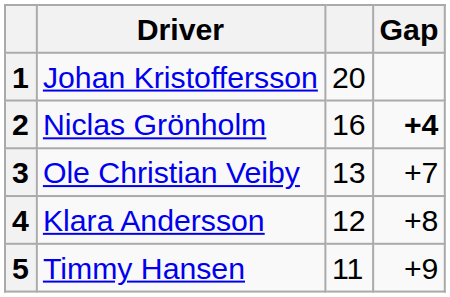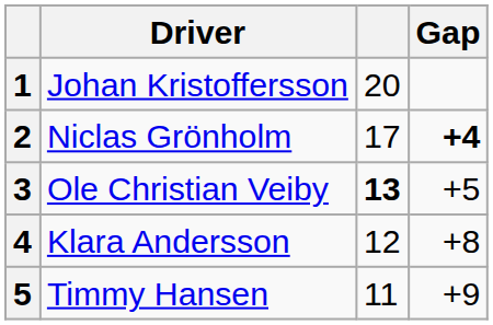 <table class="wikitable" style="font-size: 95%;">
 <tr>
 <th></th>
 <th>Driver</th>
 <th></th>
 <th>Gap</th>
 </tr>
 <tr>
 <th>1</th>
 <td> <a href='#'>Johan Kristoffersson</a></td>
 <td>20</td>
 <td></td>
 </tr>
 <tr>
 <th>2</th>
 <td> <a href='#'>Niclas Grönholm</a></td>
-<td>16</td>
+<td>17</td>
 <td align="right"><strong>+4</strong></td>
 </tr>
 <tr>
 <th>3</th>
 <td> <a href='#'>Ole Christian Veiby</a></td>
-<td>13</td>
-<td align="right">+7</td>
+<td><strong>13</strong></td>
+<td align="right">+5</td>
 </tr>
 <tr>
 <th>4</th>
 <td> <a href='#'>Klara Andersson</a></td>
 <td>12</td>
 <td align="right">+8</td>
 </tr>
 <tr>
 <th>5</th>
 <td> <a href='#'>Timmy Hansen</a></td>
 <td>11</td>
 <td align="right">+9</td>
 </tr>
 </table>
